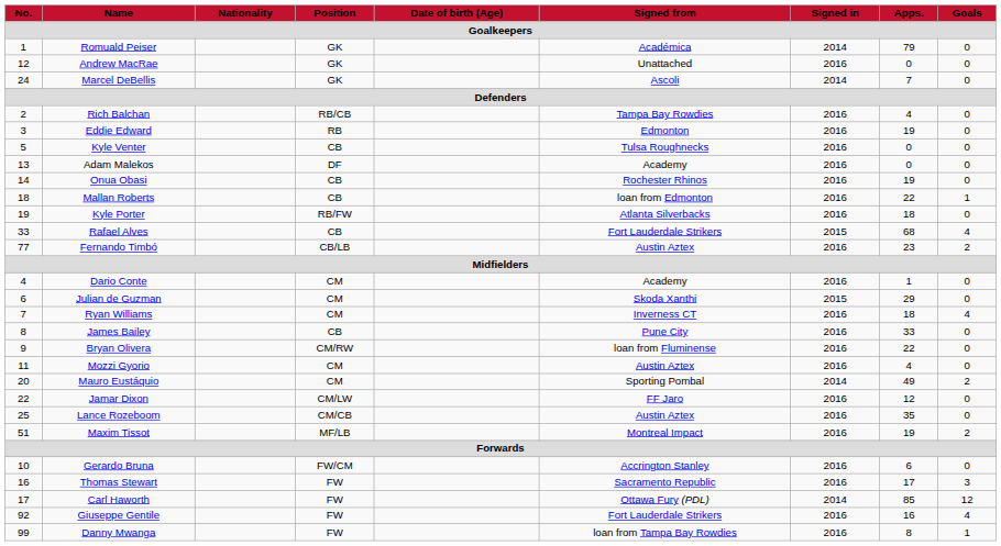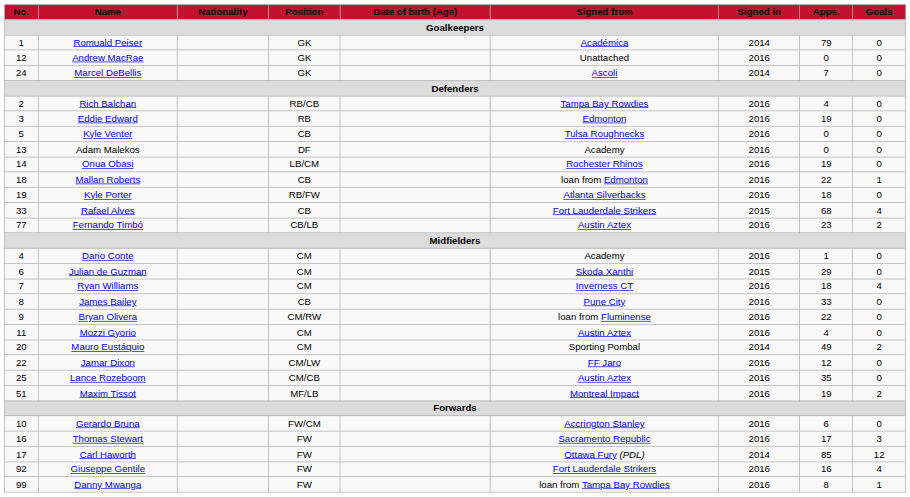 <table class="wikitable"  style="text-align:center; font-size:90%; width:85%;">
 <tr>
 <th style="background:#c4112f; color:#000; text-align:center;">No.</th>
 <th style="background:#c4112f; color:#000; text-align:center;">Name</th>
 <th style="background:#c4112f; color:#000; text-align:center;">Nationality</th>
 <th style="background:#c4112f; color:#000; text-align:center;">Position</th>
 <th style="background:#c4112f; color:#000; text-align:center;">Date of birth (Age)</th>
 <th style="background:#c4112f; color:#000; text-align:center;">Signed from</th>
 <th style="background:#c4112f; color:#000; text-align:center;">Signed in</th>
 <th style="background:#c4112f; color:#000; text-align:center;">Apps.</th>
 <th style="background:#c4112f; color:#000; text-align:center;">Goals</th>
 </tr>
 <tr>
 <th colspan="9"  style="background:#dcdcdc; text-align:center;">Goalkeepers</th>
 </tr>
 <tr>
 <td>1</td>
 <td><a href='#'>Romuald Peiser</a></td>
 <td></td>
 <td>GK</td>
 <td></td>
 <td> <a href='#'>Académica</a></td>
 <td>2014</td>
 <td>79</td>
 <td>0</td>
 </tr>
 <tr>
 <td>12</td>
 <td><a href='#'>Andrew MacRae</a></td>
 <td></td>
 <td>GK</td>
 <td></td>
 <td>Unattached</td>
 <td>2016</td>
 <td>0</td>
 <td>0</td>
 </tr>
 <tr>
 <td>24</td>
 <td><a href='#'>Marcel DeBellis</a></td>
 <td></td>
 <td>GK</td>
 <td></td>
 <td> <a href='#'>Ascoli</a></td>
 <td>2014</td>
 <td>7</td>
 <td>0</td>
 </tr>
 <tr>
 <th colspan="9"  style="background:#dcdcdc; text-align:center;">Defenders</th>
 </tr>
 <tr>
 <td>2</td>
 <td><a href='#'>Rich Balchan</a></td>
 <td></td>
 <td>RB/CB</td>
 <td></td>
 <td> <a href='#'>Tampa Bay Rowdies</a></td>
 <td>2016</td>
 <td>4</td>
 <td>0</td>
 </tr>
 <tr>
 <td>3</td>
 <td><a href='#'>Eddie Edward</a></td>
 <td></td>
 <td>RB</td>
 <td></td>
 <td><a href='#'>Edmonton</a></td>
 <td>2016</td>
 <td>19</td>
 <td>0</td>
 </tr>
 <tr>
 <td>5</td>
 <td><a href='#'>Kyle Venter</a></td>
 <td></td>
 <td>CB</td>
 <td></td>
 <td> <a href='#'>Tulsa Roughnecks</a></td>
 <td>2016</td>
 <td>0</td>
 <td>0</td>
 </tr>
 <tr>
 <td>13</td>
 <td>Adam Malekos</td>
 <td></td>
 <td>DF</td>
 <td></td>
 <td>Academy</td>
 <td>2016</td>
 <td>0</td>
 <td>0</td>
 </tr>
 <tr>
 <td>14</td>
 <td><a href='#'>Onua Obasi</a></td>
 <td></td>
-<td>CB</td>
+<td>LB/CM</td>
 <td></td>
 <td> <a href='#'>Rochester Rhinos</a></td>
 <td>2016</td>
 <td>19</td>
 <td>0</td>
 </tr>
 <tr>
 <td>18</td>
 <td><a href='#'>Mallan Roberts</a></td>
 <td></td>
 <td>CB</td>
 <td></td>
 <td>loan from <a href='#'>Edmonton</a></td>
 <td>2016</td>
 <td>22</td>
 <td>1</td>
 </tr>
 <tr>
 <td>19</td>
 <td><a href='#'>Kyle Porter</a></td>
 <td></td>
 <td>RB/FW</td>
 <td></td>
 <td> <a href='#'>Atlanta Silverbacks</a></td>
 <td>2016</td>
 <td>18</td>
 <td>0</td>
 </tr>
 <tr>
 <td>33</td>
 <td><a href='#'>Rafael Alves</a></td>
 <td></td>
 <td>CB</td>
 <td></td>
 <td> <a href='#'>Fort Lauderdale Strikers</a></td>
 <td>2015</td>
 <td>68</td>
 <td>4</td>
 </tr>
 <tr>
 <td>77</td>
 <td><a href='#'>Fernando Timbó</a></td>
 <td></td>
 <td>CB/LB</td>
 <td></td>
 <td> <a href='#'>Austin Aztex</a></td>
 <td>2016</td>
 <td>23</td>
 <td>2</td>
 </tr>
 <tr>
 <th colspan="11"  style="background:#dcdcdc; text-align:center;">Midfielders</th>
 </tr>
 <tr>
 <td>4</td>
 <td><a href='#'>Dario Conte</a></td>
 <td></td>
 <td>CM</td>
 <td></td>
 <td>Academy</td>
 <td>2016</td>
 <td>1</td>
 <td>0</td>
 </tr>
 <tr>
 <td>6</td>
 <td><a href='#'>Julian de Guzman</a></td>
 <td></td>
 <td>CM</td>
 <td></td>
 <td> <a href='#'>Skoda Xanthi</a></td>
 <td>2015</td>
 <td>29</td>
 <td>0</td>
 </tr>
 <tr>
 <td>7</td>
 <td><a href='#'>Ryan Williams</a></td>
 <td></td>
 <td>CM</td>
 <td></td>
 <td> <a href='#'>Inverness CT</a></td>
 <td>2016</td>
 <td>18</td>
 <td>4</td>
 </tr>
 <tr>
 <td>8</td>
 <td><a href='#'>James Bailey</a></td>
 <td></td>
 <td>CB</td>
 <td></td>
 <td> <a href='#'>Pune City</a></td>
 <td>2016</td>
 <td>33</td>
 <td>0</td>
 </tr>
 <tr>
 <td>9</td>
 <td><a href='#'>Bryan Olivera</a></td>
 <td></td>
 <td>CM/RW</td>
 <td></td>
 <td>loan from  <a href='#'>Fluminense</a></td>
 <td>2016</td>
 <td>22</td>
 <td>0</td>
 </tr>
 <tr>
 <td>11</td>
 <td><a href='#'>Mozzi Gyorio</a></td>
 <td></td>
 <td>CM</td>
 <td></td>
 <td> <a href='#'>Austin Aztex</a></td>
 <td>2016</td>
 <td>4</td>
 <td>0</td>
 </tr>
 <tr>
 <td>20</td>
 <td><a href='#'>Mauro Eustáquio</a></td>
 <td></td>
 <td>CM</td>
 <td></td>
 <td> Sporting Pombal</td>
 <td>2014</td>
 <td>49</td>
 <td>2</td>
 </tr>
 <tr>
 <td>22</td>
 <td><a href='#'>Jamar Dixon</a></td>
 <td></td>
 <td>CM/LW</td>
 <td></td>
 <td> <a href='#'>FF Jaro</a></td>
 <td>2016</td>
 <td>12</td>
 <td>0</td>
 </tr>
 <tr>
 <td>25</td>
 <td><a href='#'>Lance Rozeboom</a></td>
 <td></td>
 <td>CM/CB</td>
 <td></td>
 <td> <a href='#'>Austin Aztex</a></td>
 <td>2016</td>
 <td>35</td>
 <td>0</td>
 </tr>
 <tr>
 <td>51</td>
 <td><a href='#'>Maxim Tissot</a></td>
 <td></td>
 <td>MF/LB</td>
 <td></td>
 <td><a href='#'>Montreal Impact</a></td>
 <td>2016</td>
 <td>19</td>
 <td>2</td>
 </tr>
 <tr>
 <th colspan="9"  style="background:#dcdcdc; text-align:center;">Forwards</th>
 </tr>
 <tr>
 <td>10</td>
 <td><a href='#'>Gerardo Bruna</a></td>
 <td></td>
 <td>FW/CM</td>
 <td></td>
 <td> <a href='#'>Accrington Stanley</a></td>
 <td>2016</td>
 <td>6</td>
 <td>0</td>
 </tr>
 <tr>
 <td>16</td>
 <td><a href='#'>Thomas Stewart</a></td>
 <td></td>
 <td>FW</td>
 <td></td>
 <td> <a href='#'>Sacramento Republic</a></td>
 <td>2016</td>
 <td>17</td>
 <td>3</td>
 </tr>
 <tr>
 <td>17</td>
 <td><a href='#'>Carl Haworth</a></td>
 <td></td>
 <td>FW</td>
 <td></td>
 <td><a href='#'>Ottawa Fury</a> <em>(PDL)</em></td>
 <td>2014</td>
 <td>85</td>
 <td>12</td>
 </tr>
 <tr>
 <td>92</td>
 <td><a href='#'>Giuseppe Gentile</a></td>
 <td></td>
 <td>FW</td>
 <td></td>
 <td> <a href='#'>Fort Lauderdale Strikers</a></td>
 <td>2016</td>
 <td>16</td>
 <td>4</td>
 </tr>
 <tr>
 <td>99</td>
 <td><a href='#'>Danny Mwanga</a></td>
 <td></td>
 <td>FW</td>
 <td></td>
 <td>loan from  <a href='#'>Tampa Bay Rowdies</a></td>
 <td>2016</td>
 <td>8</td>
 <td>1</td>
 </tr>
 </table>
